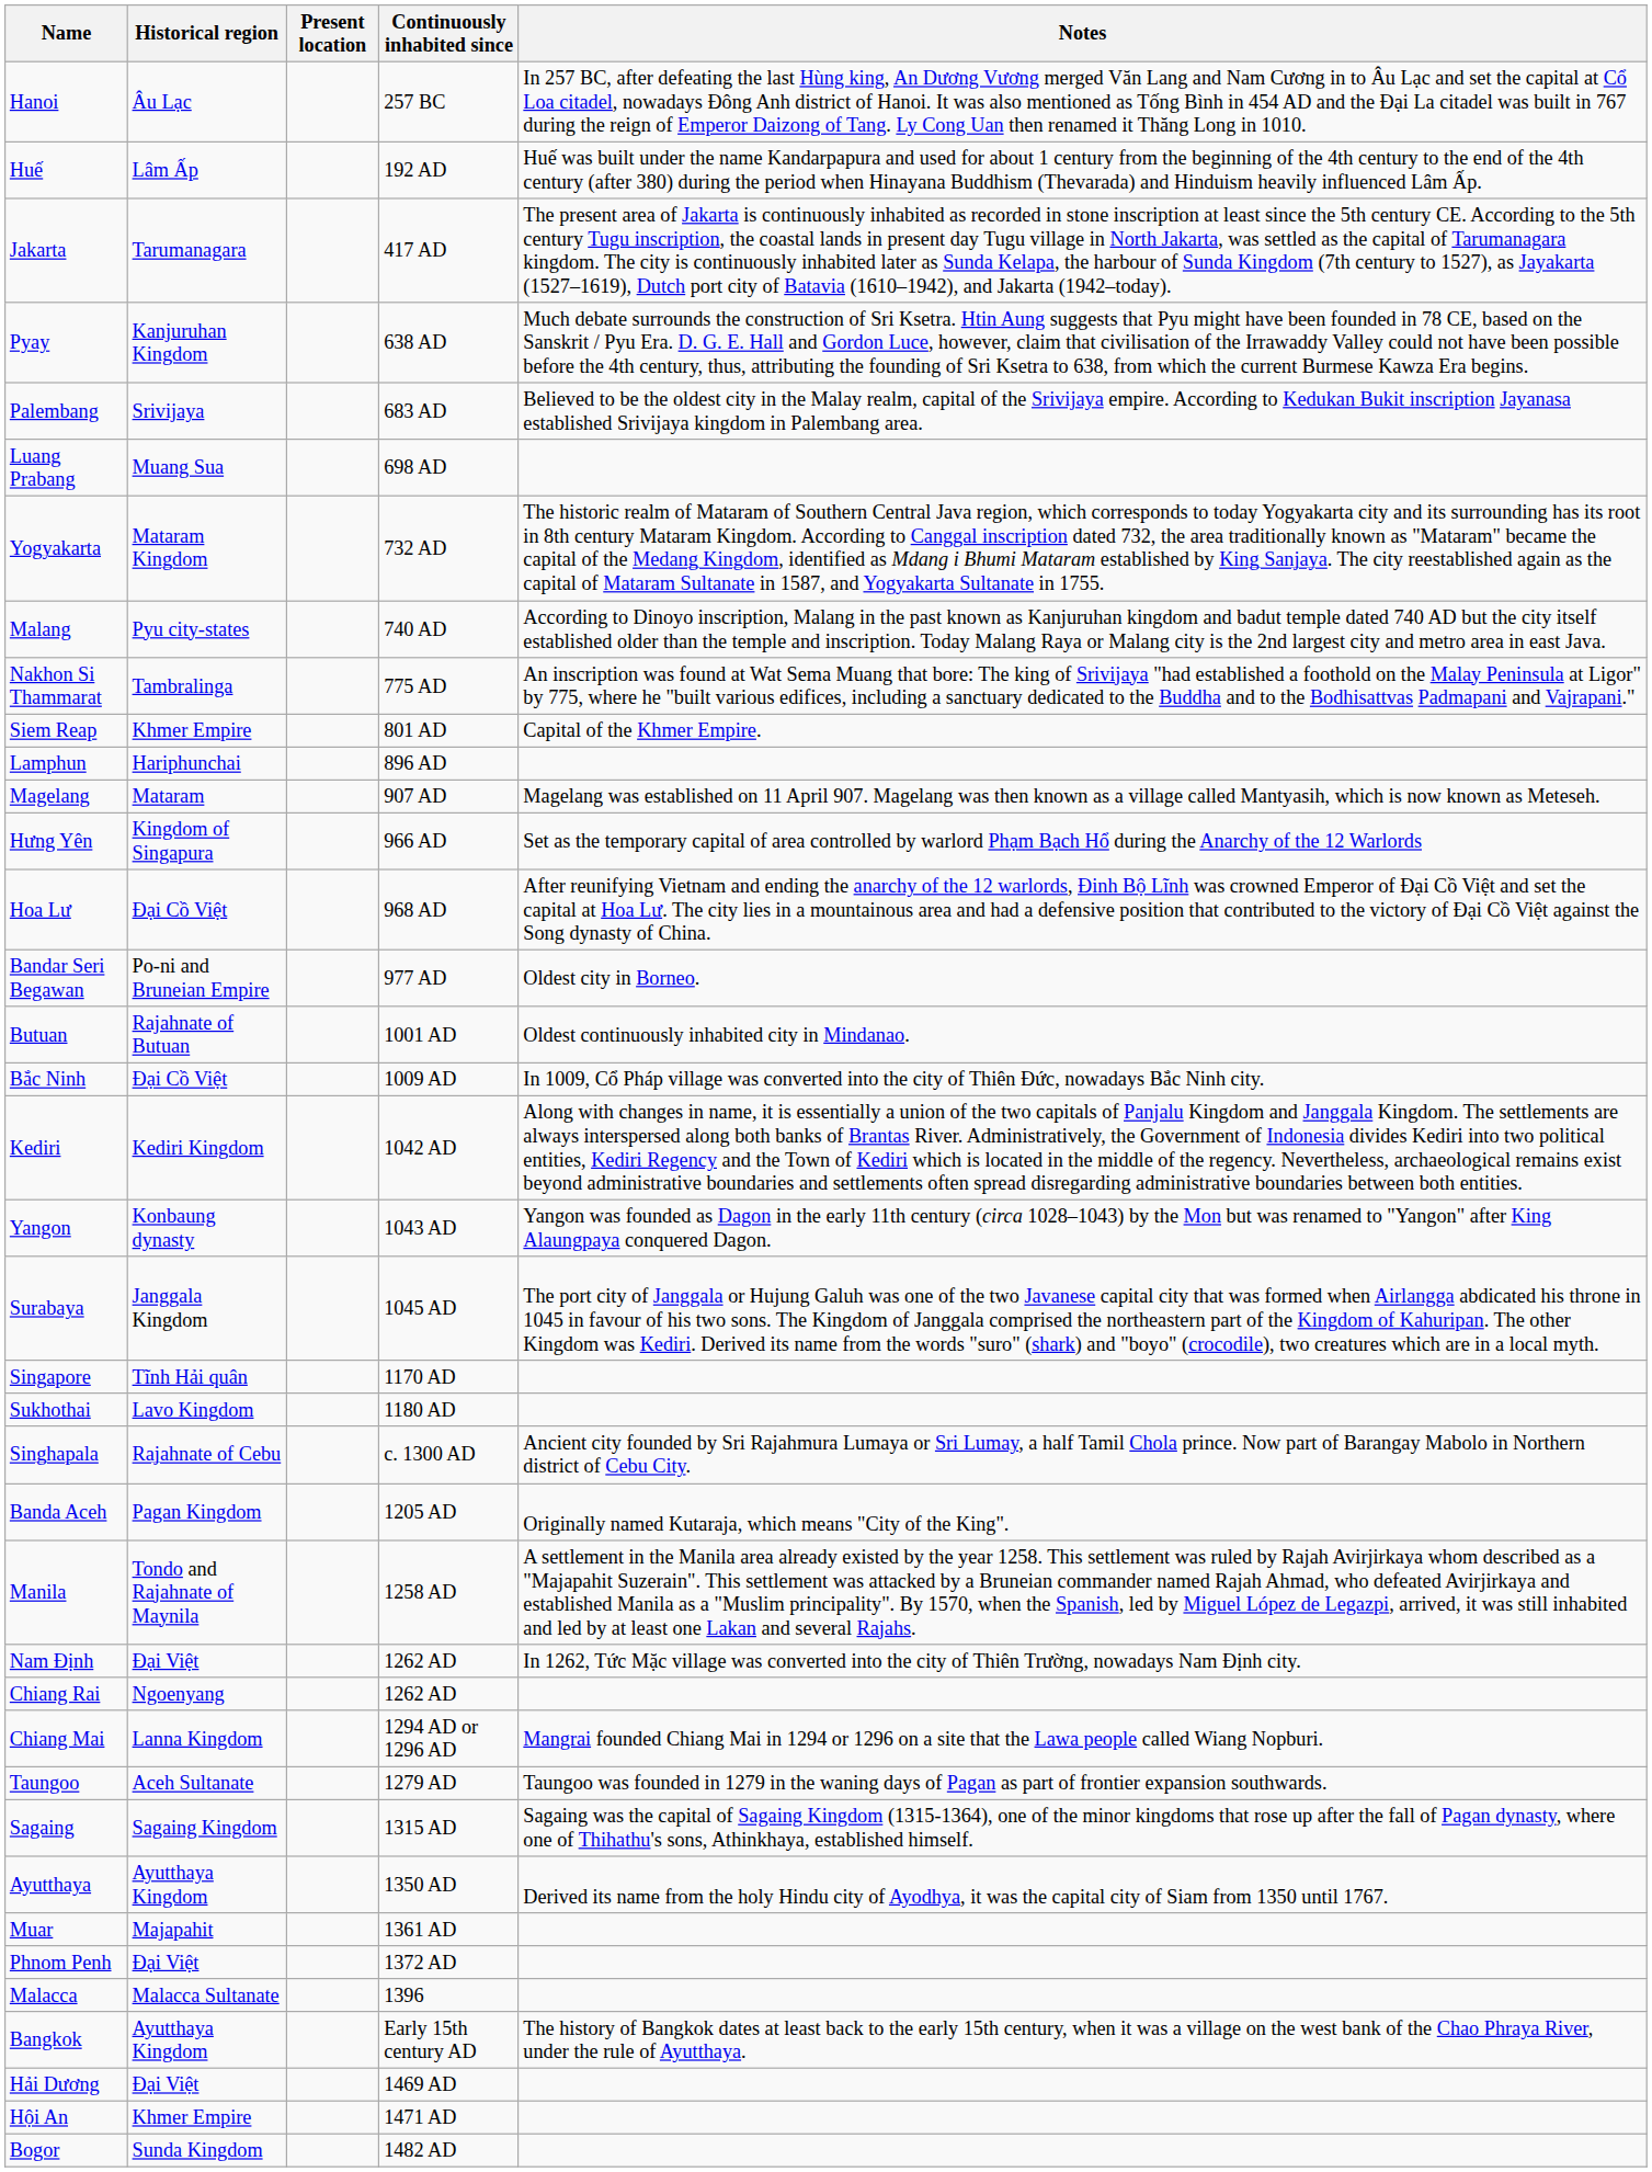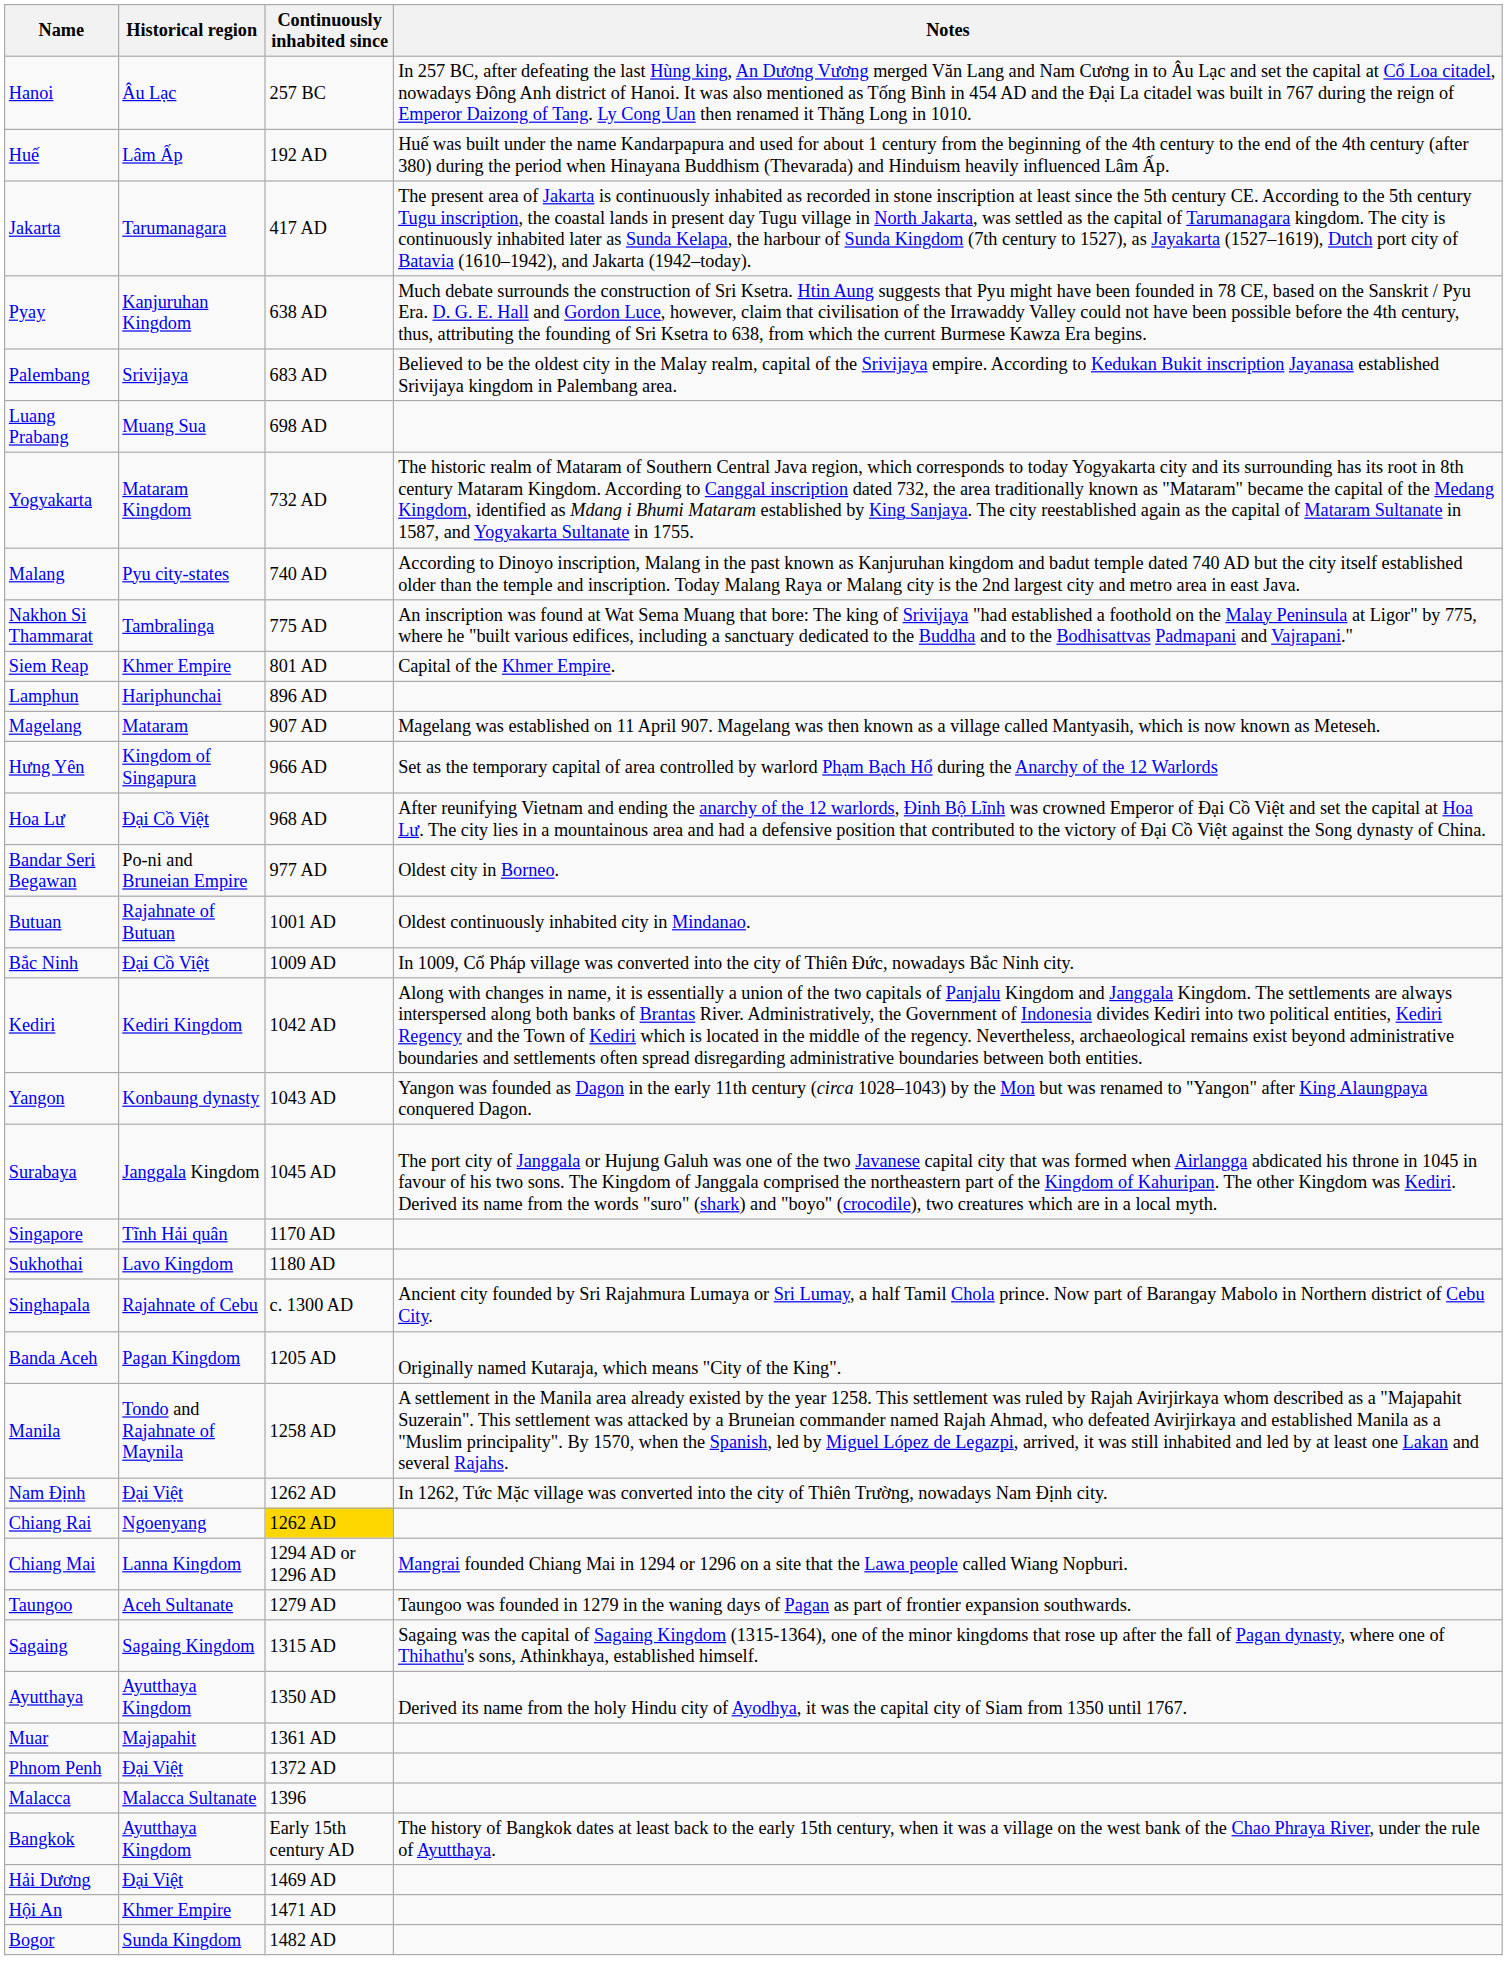 <table class="wikitable sortable" style="font-size:95%">
 <tr>
 <th>Name</th>
 <th>Historical region</th>
-<th>Present location</th>
 <th data-sort-type="number">Continuously<br>inhabited since</th>
 <th class="unsortable">Notes</th>
 </tr>
 <tr>
 <td><a href='#'>Hanoi</a></td>
 <td><a href='#'>Âu Lạc</a></td>
-<td></td>
 <td>257 BC</td>
 <td>In 257 BC, after defeating the last <a href='#'>Hùng king</a>, <a href='#'>An Dương Vương</a> merged Văn Lang and Nam Cương in to Âu Lạc and set the capital at <a href='#'>Cổ Loa citadel</a>, nowadays Đông Anh district of Hanoi. It was also mentioned as Tống Bình in 454 AD and the Đại La citadel was built in 767 during the reign of <a href='#'>Emperor Daizong of Tang</a>. <a href='#'>Ly Cong Uan</a> then renamed it Thăng Long in 1010.</td>
 </tr>
 <tr>
 <td><a href='#'>Huế</a></td>
 <td><a href='#'>Lâm Ấp</a></td>
-<td></td>
 <td>192 AD</td>
 <td>Huế was built under the name Kandarpapura and used for about 1 century from the beginning of the 4th century to the end of the 4th century (after 380) during the period when Hinayana Buddhism (Thevarada) and Hinduism heavily influenced Lâm Ấp.</td>
 </tr>
 <tr>
 <td><a href='#'>Jakarta</a></td>
 <td><a href='#'>Tarumanagara</a></td>
-<td></td>
 <td>417 AD</td>
 <td>The present area of <a href='#'>Jakarta</a> is continuously inhabited as recorded in stone inscription at least since the 5th century CE. According to the 5th century <a href='#'>Tugu inscription</a>, the coastal lands in present day Tugu village in <a href='#'>North Jakarta</a>, was settled as the capital of <a href='#'>Tarumanagara</a> kingdom. The city is continuously inhabited later as <a href='#'>Sunda Kelapa</a>, the harbour of <a href='#'>Sunda Kingdom</a> (7th century to 1527), as <a href='#'>Jayakarta</a> (1527–1619), <a href='#'>Dutch</a> port city of <a href='#'>Batavia</a> (1610–1942), and Jakarta (1942–today).</td>
 </tr>
 <tr>
 <td><a href='#'>Pyay</a></td>
 <td><a href='#'>Kanjuruhan Kingdom</a></td>
-<td></td>
 <td>638 AD</td>
 <td>Much debate surrounds the construction of Sri Ksetra. <a href='#'>Htin Aung</a> suggests that Pyu might have been founded in 78 CE, based on the Sanskrit / Pyu Era. <a href='#'>D. G. E. Hall</a> and <a href='#'>Gordon Luce</a>, however, claim that civilisation of the Irrawaddy Valley could not have been possible before the 4th century, thus, attributing the founding of Sri Ksetra to 638, from which the current Burmese Kawza Era begins.</td>
 </tr>
 <tr>
 <td><a href='#'>Palembang</a></td>
 <td><a href='#'>Srivijaya</a></td>
-<td></td>
 <td>683 AD</td>
 <td>Believed to be the oldest city in the Malay realm, capital of the <a href='#'>Srivijaya</a> empire. According to <a href='#'>Kedukan Bukit inscription</a> <a href='#'>Jayanasa</a> established Srivijaya kingdom in Palembang area.</td>
 </tr>
 <tr>
 <td><a href='#'>Luang Prabang</a></td>
 <td><a href='#'>Muang Sua</a></td>
-<td></td>
 <td>698 AD</td>
 <td></td>
 </tr>
 <tr>
 <td><a href='#'>Yogyakarta</a></td>
 <td><a href='#'>Mataram Kingdom</a></td>
-<td></td>
 <td>732 AD</td>
 <td>The historic realm of Mataram of Southern Central Java region, which corresponds to today Yogyakarta city and its surrounding has its root in 8th century Mataram Kingdom. According to <a href='#'>Canggal inscription</a> dated 732, the area traditionally known as "Mataram" became the capital of the <a href='#'>Medang Kingdom</a>, identified as <em>Mdang i Bhumi Mataram</em> established by <a href='#'>King Sanjaya</a>. The city reestablished again as the capital of <a href='#'>Mataram Sultanate</a> in 1587, and <a href='#'>Yogyakarta Sultanate</a> in 1755.</td>
 </tr>
 <tr>
 <td><a href='#'>Malang</a></td>
 <td><a href='#'>Pyu city-states</a></td>
-<td></td>
 <td>740 AD</td>
 <td>According to Dinoyo inscription, Malang in the past known as Kanjuruhan kingdom and badut temple dated 740 AD but the city itself established older than the temple and inscription. Today Malang Raya or Malang city is the 2nd largest city and metro area in east Java.</td>
 </tr>
 <tr>
 <td><a href='#'>Nakhon Si Thammarat</a></td>
 <td><a href='#'>Tambralinga</a></td>
-<td></td>
 <td>775 AD</td>
 <td>An inscription was found at Wat Sema Muang that bore: The king of <a href='#'>Srivijaya</a> "had established a foothold on the <a href='#'>Malay Peninsula</a> at Ligor" by 775, where he "built various edifices, including a sanctuary dedicated to the <a href='#'>Buddha</a> and to the <a href='#'>Bodhisattvas</a> <a href='#'>Padmapani</a> and <a href='#'>Vajrapani</a>."</td>
 </tr>
 <tr>
 <td><a href='#'>Siem Reap</a></td>
 <td><a href='#'>Khmer Empire</a></td>
-<td></td>
 <td>801 AD</td>
 <td>Capital of the <a href='#'>Khmer Empire</a>.</td>
 </tr>
 <tr>
 <td><a href='#'>Lamphun</a></td>
 <td><a href='#'>Hariphunchai</a></td>
-<td></td>
 <td>896 AD</td>
 <td></td>
 </tr>
 <tr>
 <td><a href='#'>Magelang</a></td>
 <td><a href='#'>Mataram</a></td>
-<td></td>
 <td>907 AD</td>
 <td>Magelang was established on 11 April 907. Magelang was then known as a village called Mantyasih, which is now known as Meteseh.</td>
 </tr>
 <tr>
 <td><a href='#'>Hưng Yên</a></td>
 <td><a href='#'>Kingdom of Singapura</a></td>
-<td></td>
 <td>966 AD</td>
 <td>Set as the temporary capital of area controlled by warlord <a href='#'>Phạm Bạch Hổ</a> during the <a href='#'>Anarchy of the 12 Warlords</a></td>
 </tr>
 <tr>
 <td><a href='#'>Hoa Lư</a></td>
 <td><a href='#'>Đại Cồ Việt</a></td>
-<td></td>
 <td>968 AD</td>
 <td>After reunifying Vietnam and ending the <a href='#'>anarchy of the 12 warlords</a>, <a href='#'>Đinh Bộ Lĩnh</a> was crowned Emperor of Đại Cồ Việt and set the capital at <a href='#'>Hoa Lư</a>. The city lies in a mountainous area and had a defensive position that contributed to the victory of Đại Cồ Việt against the Song dynasty of China.</td>
 </tr>
 <tr>
 <td><a href='#'>Bandar Seri Begawan</a></td>
 <td>Po-ni and <a href='#'>Bruneian Empire</a></td>
-<td></td>
 <td>977 AD</td>
 <td>Oldest city in <a href='#'>Borneo</a>.</td>
 </tr>
 <tr>
 <td><a href='#'>Butuan</a></td>
 <td><a href='#'>Rajahnate of Butuan</a></td>
-<td></td>
 <td>1001 AD</td>
 <td>Oldest continuously inhabited city in <a href='#'>Mindanao</a>.</td>
 </tr>
 <tr>
 <td><a href='#'>Bắc Ninh</a></td>
 <td><a href='#'>Đại Cồ Việt</a></td>
-<td></td>
 <td>1009 AD</td>
 <td>In 1009, Cổ Pháp village was converted into the city of Thiên Đức, nowadays Bắc Ninh city.</td>
 </tr>
 <tr>
 <td><a href='#'>Kediri</a></td>
 <td><a href='#'>Kediri Kingdom</a></td>
-<td></td>
 <td>1042 AD</td>
 <td>Along with changes in name, it is essentially a union of the two capitals of <a href='#'>Panjalu</a> Kingdom and <a href='#'>Janggala</a> Kingdom. The settlements are always interspersed along both banks of <a href='#'>Brantas</a> River. Administratively, the Government of <a href='#'>Indonesia</a> divides Kediri into two political entities, <a href='#'>Kediri Regency</a> and the Town of <a href='#'>Kediri</a> which is located in the middle of the regency. Nevertheless, archaeological remains exist beyond administrative boundaries and settlements often spread disregarding administrative boundaries between both entities.</td>
 </tr>
 <tr>
 <td><a href='#'>Yangon</a></td>
 <td><a href='#'>Konbaung dynasty</a></td>
-<td></td>
 <td>1043 AD</td>
 <td>Yangon was founded as <a href='#'>Dagon</a> in the early 11th century (<em>circa</em> 1028–1043) by the <a href='#'>Mon</a> but was renamed to "Yangon" after <a href='#'>King Alaungpaya</a> conquered Dagon.</td>
 </tr>
 <tr>
 <td><a href='#'>Surabaya</a></td>
 <td><a href='#'>Janggala</a> Kingdom</td>
-<td></td>
 <td>1045 AD</td>
 <td><br>The port city of <a href='#'>Janggala</a> or Hujung Galuh was one of the two <a href='#'>Javanese</a> capital city that was formed when <a href='#'>Airlangga</a> abdicated his throne in 1045 in favour of his two sons. The Kingdom of Janggala comprised the northeastern part of the <a href='#'>Kingdom of Kahuripan</a>. The other Kingdom was <a href='#'>Kediri</a>. Derived its name from the words "suro" (<a href='#'>shark</a>) and "boyo" (<a href='#'>crocodile</a>), two creatures which are in a local myth.</td>
 </tr>
 <tr>
 <td><a href='#'>Singapore</a></td>
 <td><a href='#'>Tĩnh Hải quân</a></td>
-<td></td>
 <td>1170 AD</td>
 <td></td>
 </tr>
 <tr>
 <td><a href='#'>Sukhothai</a></td>
 <td><a href='#'>Lavo Kingdom</a></td>
-<td></td>
 <td>1180 AD</td>
 <td></td>
 </tr>
 <tr>
 <td><a href='#'>Singhapala</a></td>
 <td><a href='#'>Rajahnate of Cebu</a></td>
-<td></td>
 <td>c. 1300 AD</td>
 <td>Ancient city founded by Sri Rajahmura Lumaya or <a href='#'>Sri Lumay</a>, a half Tamil <a href='#'>Chola</a> prince. Now part of Barangay Mabolo in Northern district of <a href='#'>Cebu City</a>.</td>
 </tr>
 <tr>
 <td><a href='#'>Banda Aceh</a></td>
 <td><a href='#'>Pagan Kingdom</a></td>
-<td></td>
 <td>1205 AD</td>
 <td><br>Originally named Kutaraja, which means "City of the King".</td>
 </tr>
 <tr>
 <td><a href='#'>Manila</a></td>
 <td><a href='#'>Tondo</a> and <a href='#'>Rajahnate of Maynila</a></td>
-<td></td>
 <td>1258 AD</td>
 <td>A settlement in the Manila area already existed by the year 1258. This settlement was ruled by Rajah Avirjirkaya whom described as a "Majapahit Suzerain". This settlement was attacked by a Bruneian commander named Rajah Ahmad, who defeated Avirjirkaya and established Manila as a "Muslim principality". By 1570, when the <a href='#'>Spanish</a>, led by <a href='#'>Miguel López de Legazpi</a>, arrived, it was still inhabited and led by at least one <a href='#'>Lakan</a> and several <a href='#'>Rajahs</a>.</td>
 </tr>
 <tr>
 <td><a href='#'>Nam Định</a></td>
 <td><a href='#'>Đại Việt</a></td>
-<td></td>
 <td>1262 AD</td>
 <td>In 1262,  Tức Mặc village was converted into the city of Thiên Trường, nowadays Nam Định city.</td>
 </tr>
 <tr>
 <td><a href='#'>Chiang Rai</a></td>
 <td><a href='#'>Ngoenyang</a></td>
-<td></td>
-<td>1262 AD</td>
+<td style="background: gold;">1262 AD</td>
 <td></td>
 </tr>
 <tr>
 <td><a href='#'>Chiang Mai</a></td>
 <td><a href='#'>Lanna Kingdom</a></td>
-<td></td>
 <td>1294 AD or 1296 AD</td>
 <td><a href='#'>Mangrai</a> founded Chiang Mai in 1294 or 1296 on a site that the <a href='#'>Lawa people</a> called Wiang Nopburi.</td>
 </tr>
 <tr>
 <td><a href='#'>Taungoo</a></td>
 <td><a href='#'>Aceh Sultanate</a></td>
-<td></td>
 <td>1279 AD</td>
 <td>Taungoo was founded in 1279 in the waning days of <a href='#'>Pagan</a> as part of frontier expansion southwards.</td>
 </tr>
 <tr>
 <td><a href='#'>Sagaing</a></td>
 <td><a href='#'>Sagaing Kingdom</a></td>
-<td></td>
 <td>1315 AD</td>
 <td>Sagaing was the capital of <a href='#'>Sagaing Kingdom</a> (1315-1364), one of the minor kingdoms that rose up after the fall of <a href='#'>Pagan dynasty</a>, where one of <a href='#'>Thihathu</a>'s sons, Athinkhaya, established himself.</td>
 </tr>
 <tr>
 <td><a href='#'>Ayutthaya</a></td>
 <td><a href='#'>Ayutthaya Kingdom</a></td>
-<td></td>
 <td>1350 AD</td>
 <td><br>Derived its name from the holy Hindu city of <a href='#'>Ayodhya</a>, it was the capital city of Siam from 1350 until 1767.</td>
 </tr>
 <tr>
 <td><a href='#'>Muar</a></td>
 <td><a href='#'>Majapahit</a></td>
-<td></td>
 <td>1361 AD</td>
 <td></td>
 </tr>
 <tr>
 <td><a href='#'>Phnom Penh</a></td>
 <td><a href='#'>Đại Việt</a></td>
-<td></td>
 <td>1372 AD</td>
 <td></td>
 </tr>
 <tr>
 <td><a href='#'>Malacca</a></td>
 <td><a href='#'>Malacca Sultanate</a></td>
-<td></td>
 <td>1396</td>
 <td></td>
 </tr>
 <tr>
 <td><a href='#'>Bangkok</a></td>
 <td><a href='#'>Ayutthaya Kingdom</a></td>
-<td></td>
 <td>Early 15th century AD</td>
 <td>The history of Bangkok dates at least back to the early 15th century, when it was a village on the west bank of the <a href='#'>Chao Phraya River</a>, under the rule of <a href='#'>Ayutthaya</a>.</td>
 </tr>
 <tr>
 <td><a href='#'>Hải Dương</a></td>
 <td><a href='#'>Đại Việt</a></td>
-<td></td>
 <td>1469 AD</td>
 <td></td>
 </tr>
 <tr>
 <td><a href='#'>Hội An</a></td>
 <td><a href='#'>Khmer Empire</a></td>
-<td></td>
 <td data-sort-value="1399.9">1471 AD</td>
 <td></td>
 </tr>
 <tr>
 <td><a href='#'>Bogor</a></td>
 <td><a href='#'>Sunda Kingdom</a></td>
-<td></td>
 <td>1482 AD</td>
 <td></td>
 </tr>
 </table>
